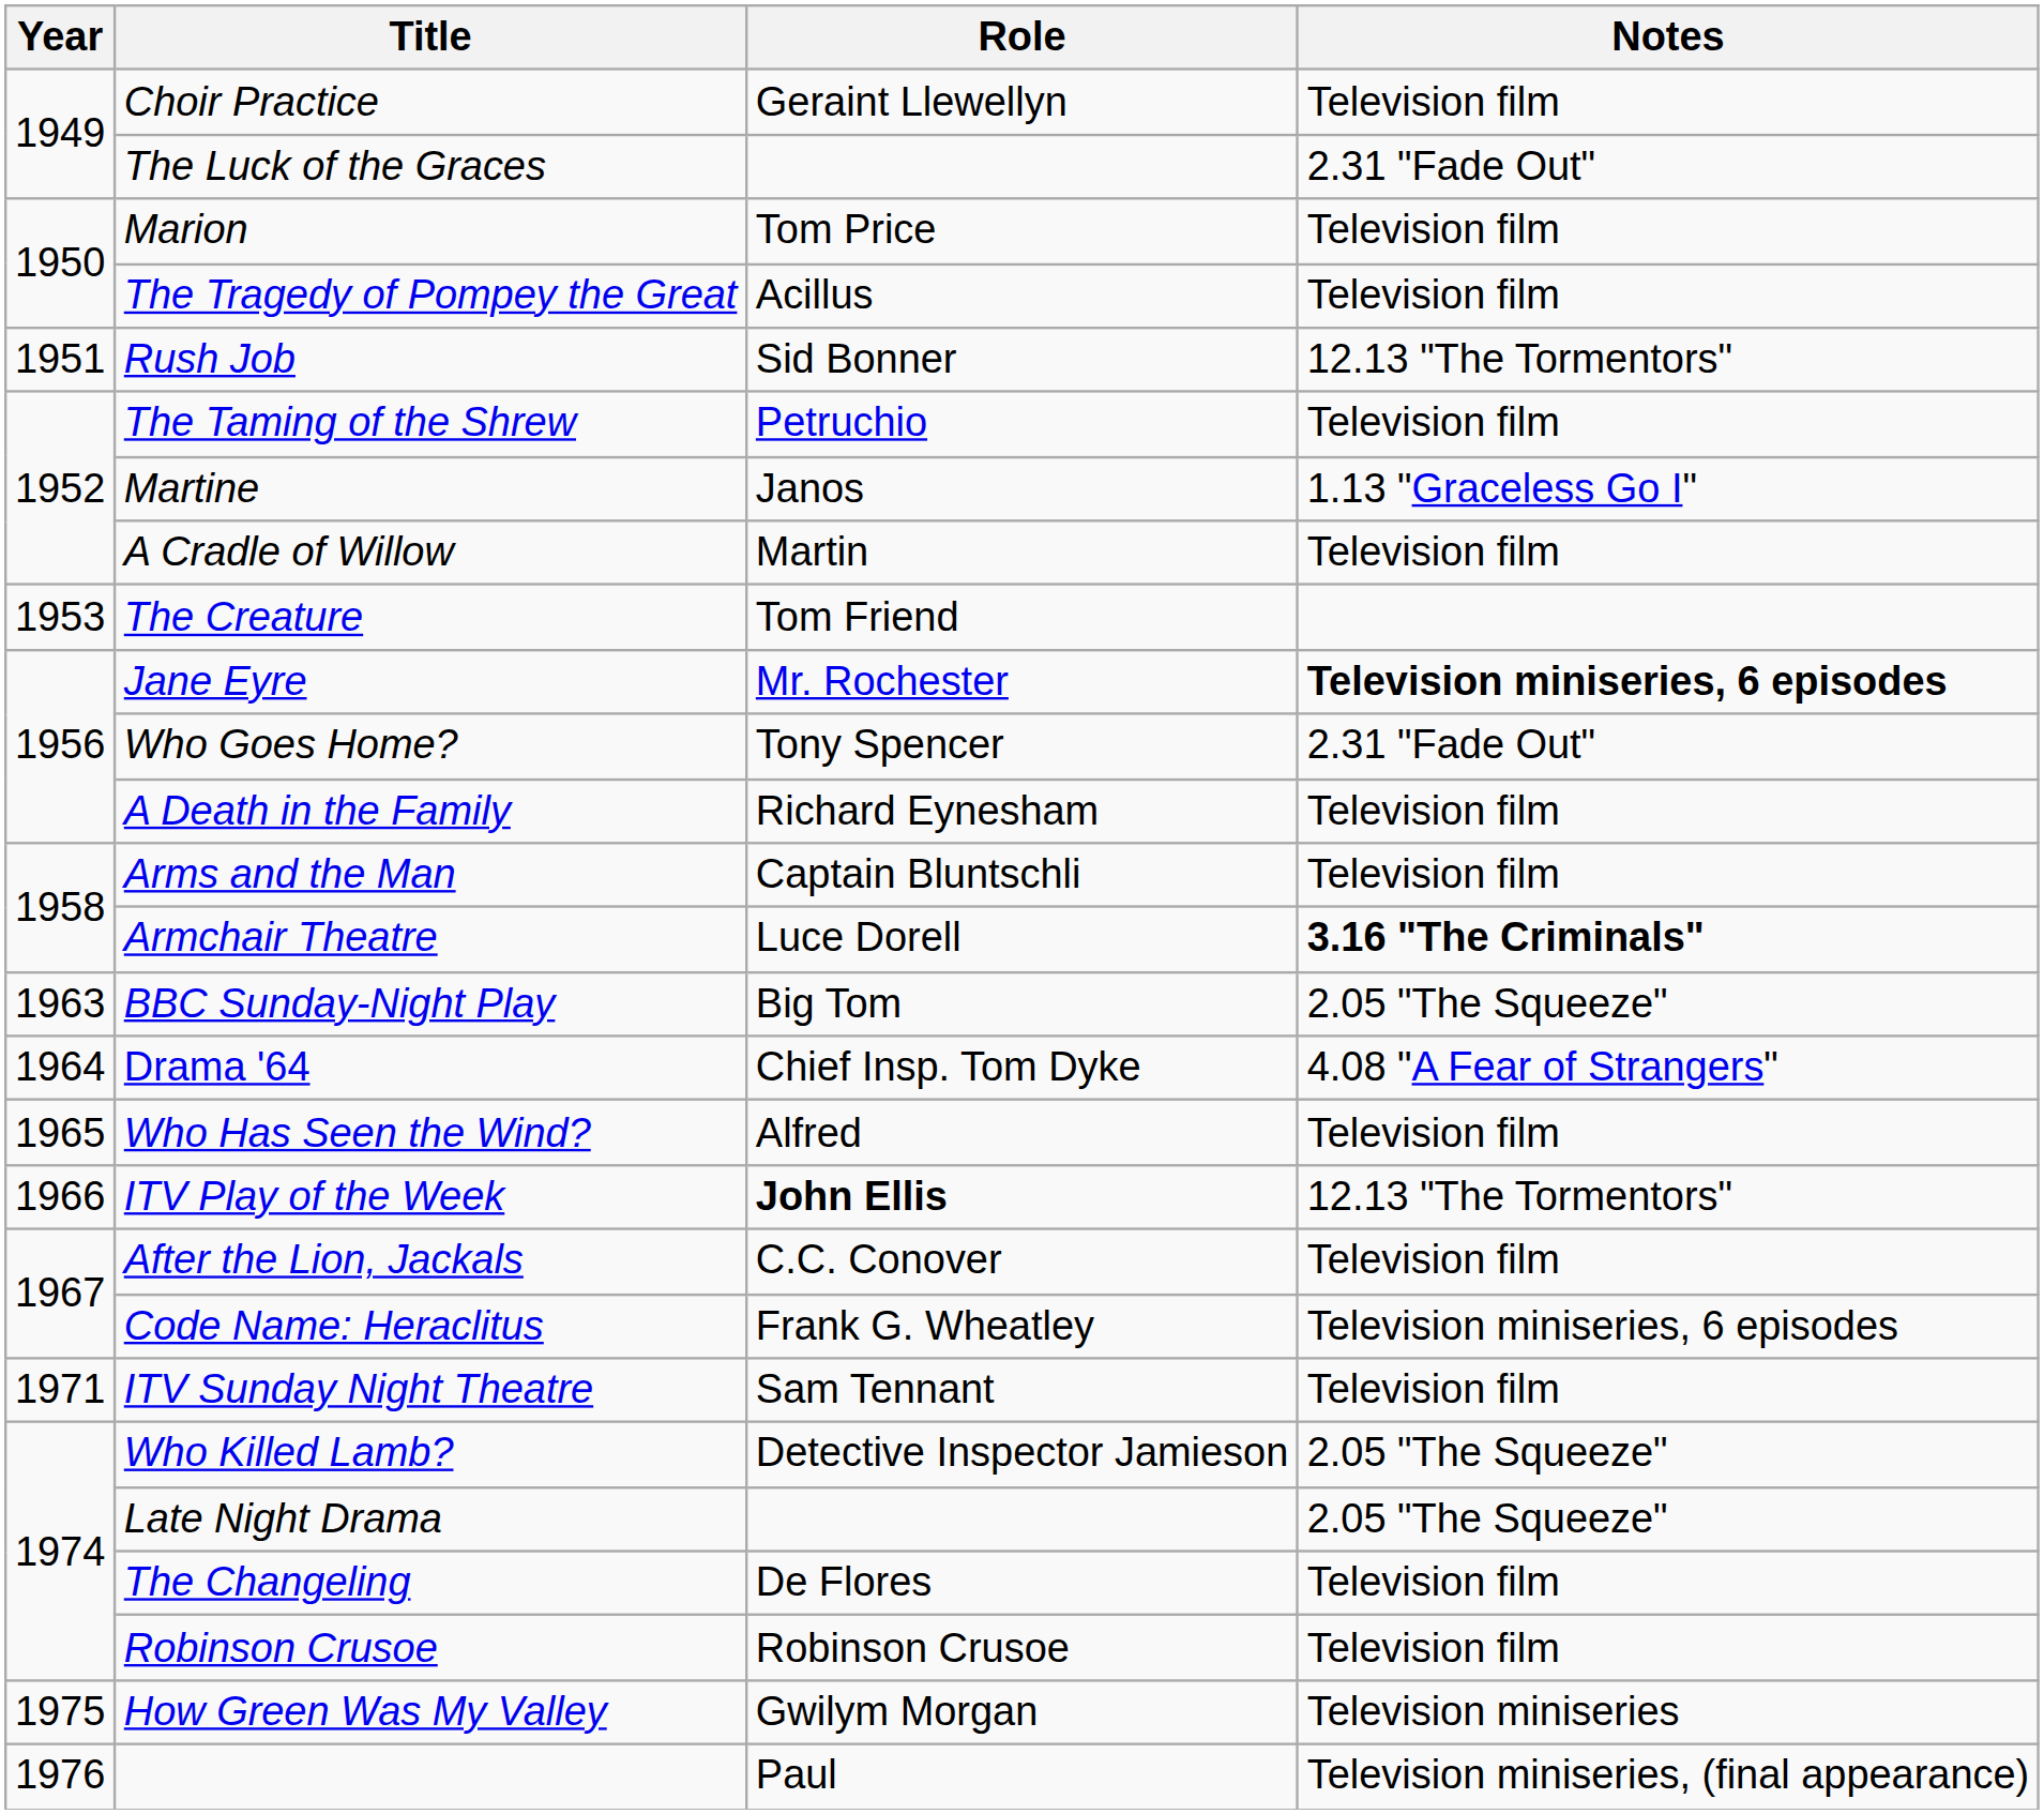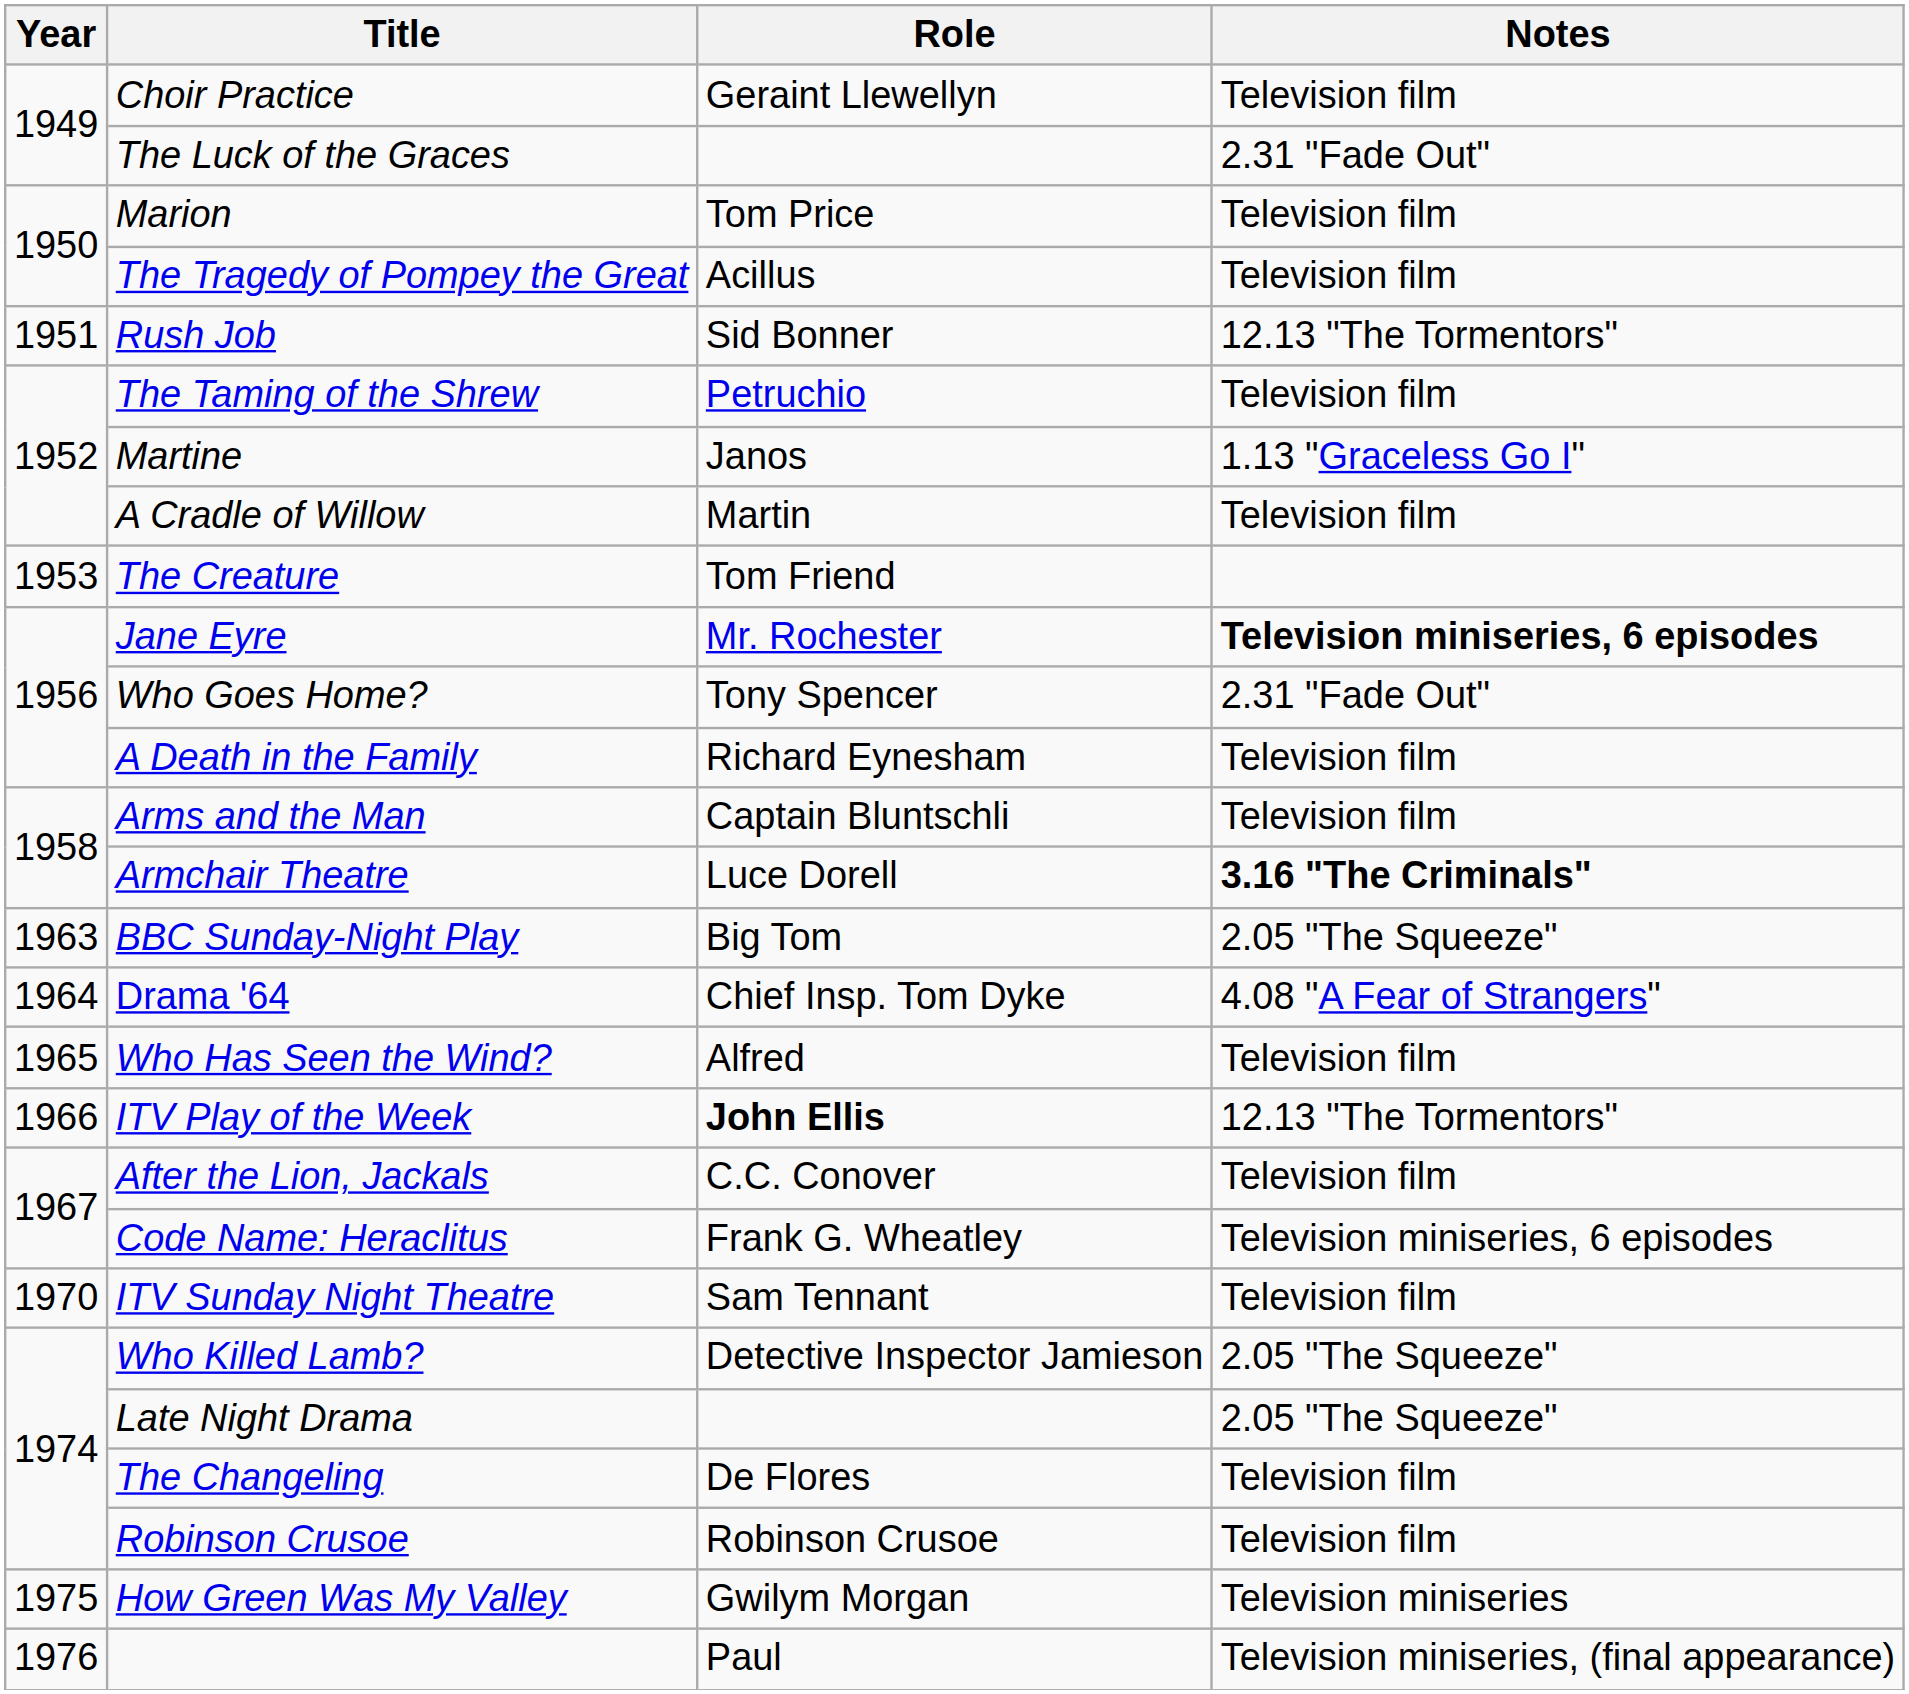 <table class="wikitable">
 <tr>
 <th>Year</th>
 <th>Title</th>
 <th>Role</th>
 <th>Notes</th>
 </tr>
 <tr>
 <td rowspan=2>1949</td>
 <td><em>Choir Practice</em></td>
 <td>Geraint Llewellyn</td>
 <td>Television film</td>
 </tr>
 <tr>
 <td><em>The Luck of the Graces</em></td>
 <td></td>
 <td>2.31 "Fade Out"</td>
 </tr>
 <tr>
 <td rowspan=2>1950</td>
 <td><em>Marion</em></td>
 <td>Tom Price</td>
 <td>Television film</td>
 </tr>
 <tr>
 <td><em><a href='#'>The Tragedy of Pompey the Great</a></em></td>
 <td>Acillus</td>
 <td>Television film</td>
 </tr>
 <tr>
 <td>1951</td>
 <td><em><a href='#'>Rush Job</a></em></td>
 <td>Sid Bonner</td>
 <td>12.13 "The Tormentors"</td>
 </tr>
 <tr>
 <td rowspan=3>1952</td>
 <td><em><a href='#'>The Taming of the Shrew</a></em></td>
 <td><a href='#'>Petruchio</a></td>
 <td>Television film</td>
 </tr>
 <tr>
 <td><em>Martine</em></td>
 <td>Janos</td>
 <td>1.13 "<a href='#'>Graceless Go I</a>"</td>
 </tr>
 <tr>
 <td><em>A Cradle of Willow</em></td>
 <td>Martin</td>
 <td>Television film</td>
 </tr>
 <tr>
 <td>1953</td>
 <td><em><a href='#'>The Creature</a></em></td>
 <td>Tom Friend</td>
 <td></td>
 </tr>
 <tr>
 <td rowspan=3>1956</td>
 <td><em><a href='#'>Jane Eyre</a></em></td>
 <td><a href='#'>Mr. Rochester</a></td>
 <td><strong>Television miniseries, 6 episodes</strong></td>
 </tr>
 <tr>
 <td><em>Who Goes Home?</em></td>
 <td>Tony Spencer</td>
 <td>2.31 "Fade Out"</td>
 </tr>
 <tr>
 <td><em><a href='#'>A Death in the Family</a></em></td>
 <td>Richard Eynesham</td>
 <td>Television film</td>
 </tr>
 <tr HellDrivers (Film) 1957>
 <td rowspan=2>1958</td>
 <td><em><a href='#'>Arms and the Man</a></em></td>
 <td>Captain Bluntschli</td>
 <td>Television film</td>
 </tr>
 <tr>
 <td><em><a href='#'>Armchair Theatre</a></em></td>
 <td>Luce Dorell</td>
 <td><strong>3.16 "The Criminals"</strong></td>
 </tr>
 <tr>
 <td>1963</td>
 <td><em><a href='#'>BBC Sunday-Night Play</a></em></td>
 <td>Big Tom</td>
 <td>2.05 "The Squeeze"</td>
 </tr>
 <tr>
 <td>1964</td>
 <td><a href='#'>Drama '64</a></td>
 <td>Chief Insp. Tom Dyke</td>
 <td>4.08 "<a href='#'>A Fear of Strangers</a>"</td>
 </tr>
 <tr>
 <td>1965</td>
 <td><em><a href='#'>Who Has Seen the Wind?</a></em></td>
 <td>Alfred</td>
 <td>Television film</td>
 </tr>
 <tr>
 <td>1966</td>
 <td><em><a href='#'>ITV Play of the Week</a></em></td>
 <td><strong>John Ellis</strong></td>
 <td>12.13 "The Tormentors"</td>
 </tr>
 <tr>
 <td rowspan=2>1967</td>
 <td><em><a href='#'>After the Lion, Jackals</a></em></td>
 <td>C.C. Conover</td>
 <td>Television film</td>
 </tr>
 <tr>
 <td><em><a href='#'>Code Name: Heraclitus</a></em></td>
 <td>Frank G. Wheatley</td>
 <td>Television miniseries, 6 episodes</td>
 </tr>
 <tr>
-<td>1971</td>
+<td>1970</td>
 <td><em><a href='#'>ITV Sunday Night Theatre</a></em></td>
 <td>Sam Tennant</td>
 <td>Television film</td>
 </tr>
 <tr>
 <td rowspan=4>1974</td>
 <td><em><a href='#'>Who Killed Lamb?</a></em></td>
 <td>Detective Inspector Jamieson</td>
 <td>2.05 "The Squeeze"</td>
 </tr>
 <tr>
 <td><em>Late Night Drama</em></td>
 <td></td>
 <td>2.05 "The Squeeze"</td>
 </tr>
 <tr>
 <td><em><a href='#'>The Changeling</a></em></td>
 <td>De Flores</td>
 <td>Television film</td>
 </tr>
 <tr>
 <td><em><a href='#'>Robinson Crusoe</a></em></td>
 <td>Robinson Crusoe</td>
 <td>Television film</td>
 </tr>
 <tr>
 <td>1975</td>
 <td><em><a href='#'>How Green Was My Valley</a></em></td>
 <td>Gwilym Morgan</td>
 <td>Television miniseries</td>
 </tr>
 <tr>
 <td>1976</td>
 <td><em></em></td>
 <td>Paul</td>
 <td>Television miniseries, (final appearance)</td>
 </tr>
 </table>
